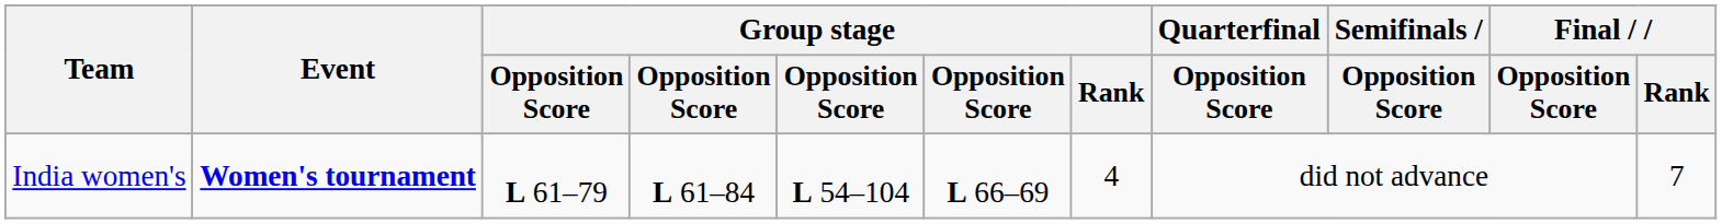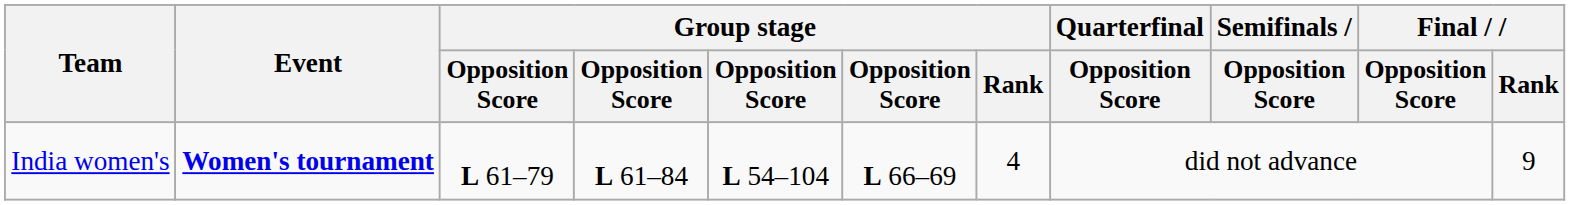 <table class=wikitable style=font-size:90%;text-align:center>
 <tr>
 <th rowspan=2>Team</th>
 <th rowspan=2>Event</th>
 <th colspan=5>Group stage</th>
 <th>Quarterfinal</th>
 <th>Semifinals / </th>
 <th colspan=2>Final /  / </th>
 </tr>
 <tr style="font-size:95%">
 <th>Opposition<br>Score</th>
 <th>Opposition<br>Score</th>
 <th>Opposition<br>Score</th>
 <th>Opposition<br>Score</th>
 <th>Rank</th>
 <th>Opposition<br>Score</th>
 <th>Opposition<br>Score</th>
 <th>Opposition<br>Score</th>
 <th>Rank</th>
 </tr>
 <tr>
 <td align=left><a href='#'>India women's</a></td>
 <td align=left><strong><a href='#'>Women's tournament</a></strong></td>
 <td><br><strong>L</strong> 61–79</td>
 <td><br><strong>L</strong> 61–84</td>
 <td><br><strong>L</strong> 54–104</td>
 <td><br><strong>L</strong> 66–69</td>
 <td>4</td>
 <td colspan="3">did not advance</td>
-<td>7</td>
+<td>9</td>
 </tr>
 </table>
